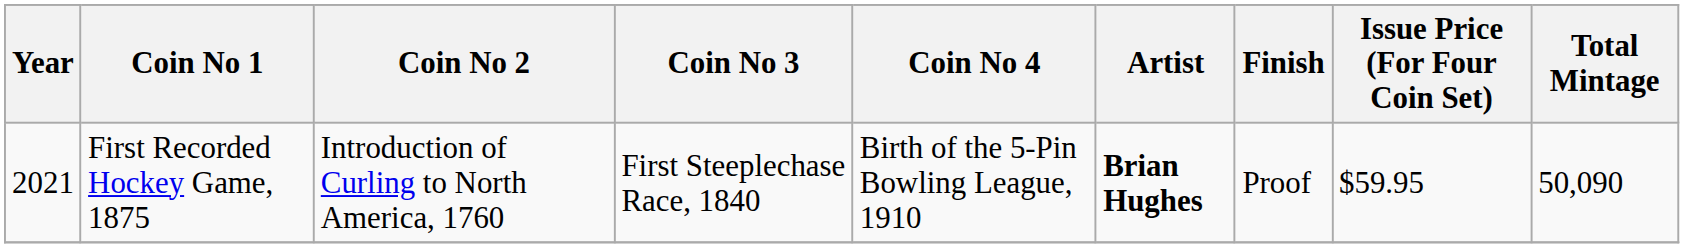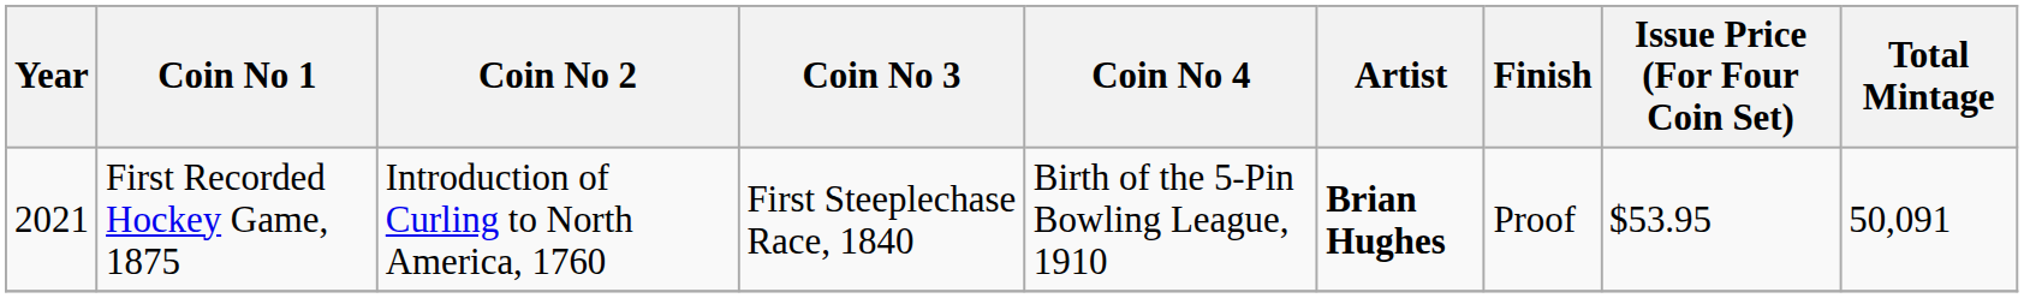 <table class="wikitable">
 <tr>
 <th>Year</th>
 <th>Coin No 1</th>
 <th>Coin No 2</th>
 <th>Coin No 3</th>
 <th>Coin No 4</th>
 <th>Artist</th>
 <th>Finish</th>
 <th>Issue Price (For Four Coin Set)</th>
 <th>Total Mintage</th>
 </tr>
 <tr>
 <td>2021</td>
 <td>First Recorded <a href='#'>Hockey</a> Game, 1875</td>
 <td>Introduction of <a href='#'>Curling</a> to North America, 1760</td>
 <td>First Steeplechase Race, 1840</td>
 <td>Birth of the 5-Pin Bowling League, 1910</td>
 <td><strong>Brian Hughes</strong></td>
 <td>Proof</td>
-<td>$59.95</td>
-<td>50,090</td>
+<td>$53.95</td>
+<td>50,091</td>
 </tr>
 <tr>
 </tr>
 </table>
